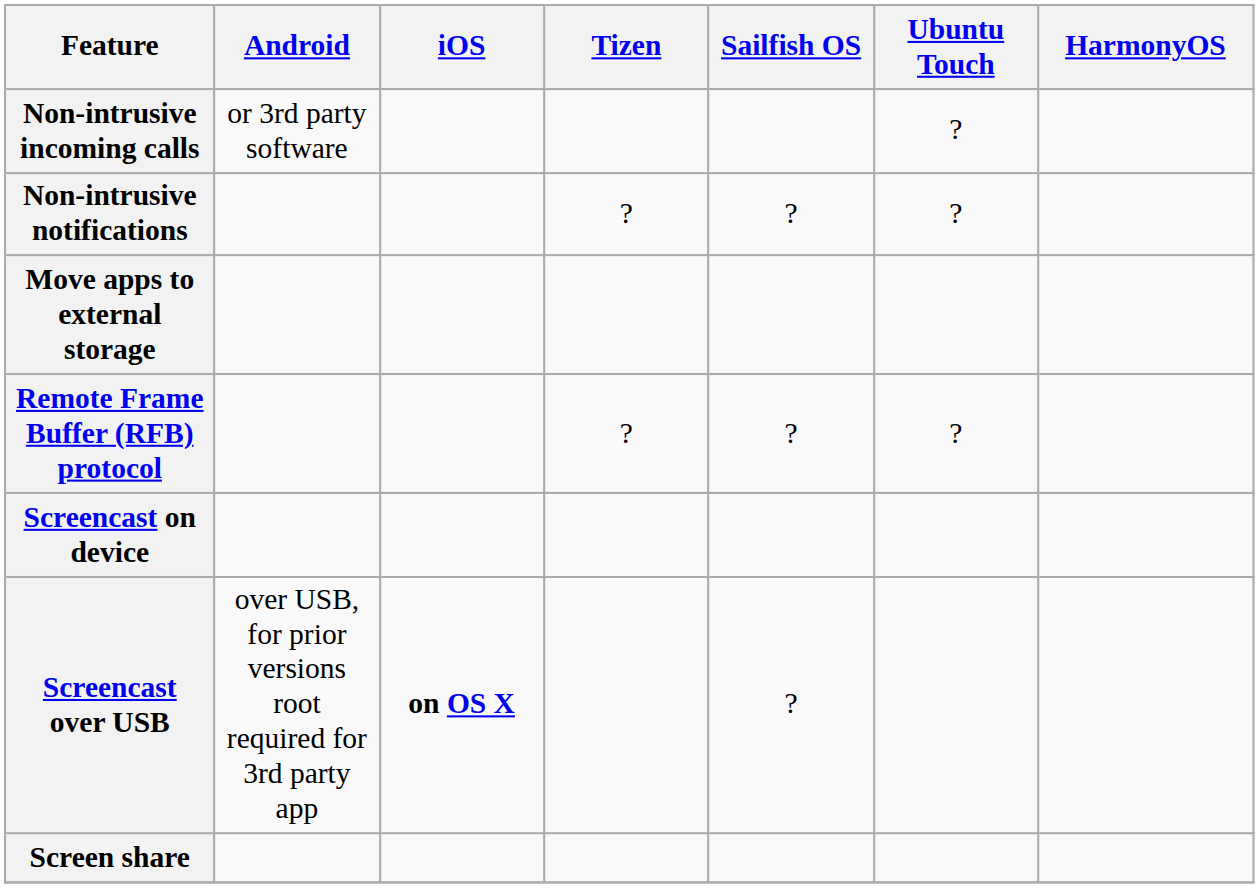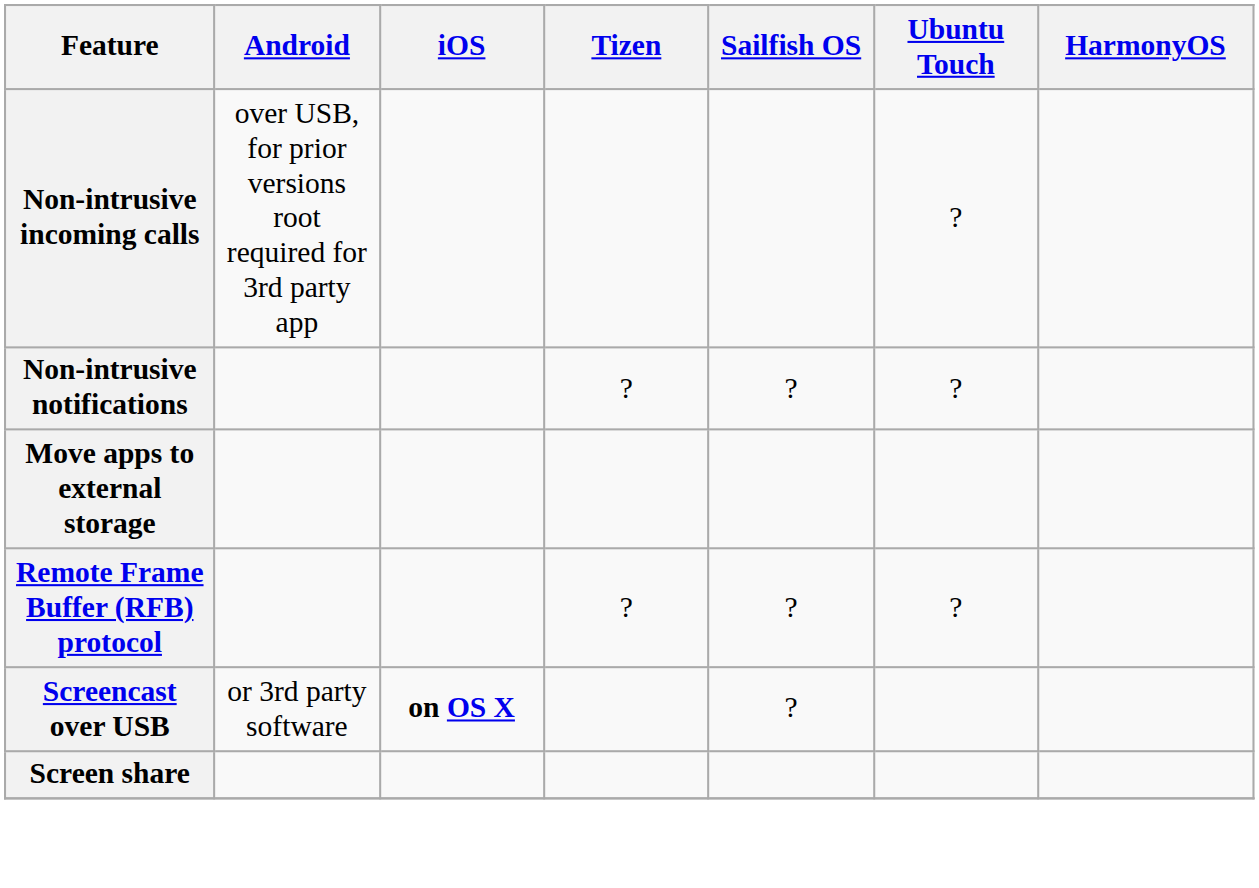 <table class="wikitable" style="font-size:90%; text-align: center; width: auto">
 <tr>
 <th width="10%">Feature</th>
 <th width="10%"><a href='#'>Android</a></th>
 <th width="10%"><a href='#'>iOS</a></th>
 <th width="10%"><a href='#'>Tizen</a></th>
 <th width="10%"><a href='#'>Sailfish OS</a></th>
 <th width="10%"><a href='#'>Ubuntu Touch</a></th>
 <th width="10%"><a href='#'>HarmonyOS</a></th>
 </tr>
 <tr>
 <th>Non-intrusive incoming calls</th>
-<td> or 3rd party software</td>
+<td> over USB, for prior versions root required for 3rd party app</td>
 <td></td>
 <td></td>
 <td></td>
 <td>?</td>
 <td></td>
 </tr>
 <tr>
 <th>Non-intrusive notifications</th>
 <td></td>
 <td></td>
 <td>?</td>
 <td>?</td>
 <td>?</td>
 <td></td>
 </tr>
 <tr>
 <th>Move apps to external storage</th>
 <td></td>
 <td></td>
 <td></td>
 <td></td>
 <td></td>
 <td></td>
 </tr>
 <tr>
 <th><a href='#'>Remote Frame Buffer (RFB) protocol</a></th>
 <td></td>
 <td></td>
 <td>?</td>
 <td>?</td>
 <td>?</td>
 <td></td>
 </tr>
 <tr>
-<th><a href='#'>Screencast</a> on device</th>
-<td></td>
-<td></td>
-<td></td>
-<td></td>
-<td></td>
-<td></td>
-</tr>
-<tr>
 <th><a href='#'>Screencast</a> over USB</th>
-<td> over USB, for prior versions root required for 3rd party app</td>
+<td> or 3rd party software</td>
 <td><strong> on <a href='#'>OS X</a></strong></td>
 <td></td>
 <td>?</td>
 <td></td>
 <td></td>
 </tr>
 <tr>
 <th>Screen share</th>
 <td></td>
 <td></td>
 <td></td>
 <td></td>
 <td></td>
 <td></td>
 </tr>
 <tr>
 </tr>
 </table>
